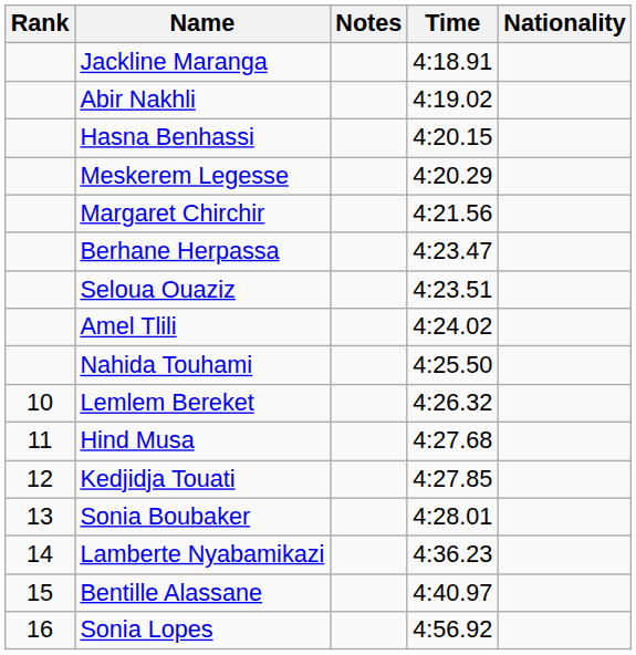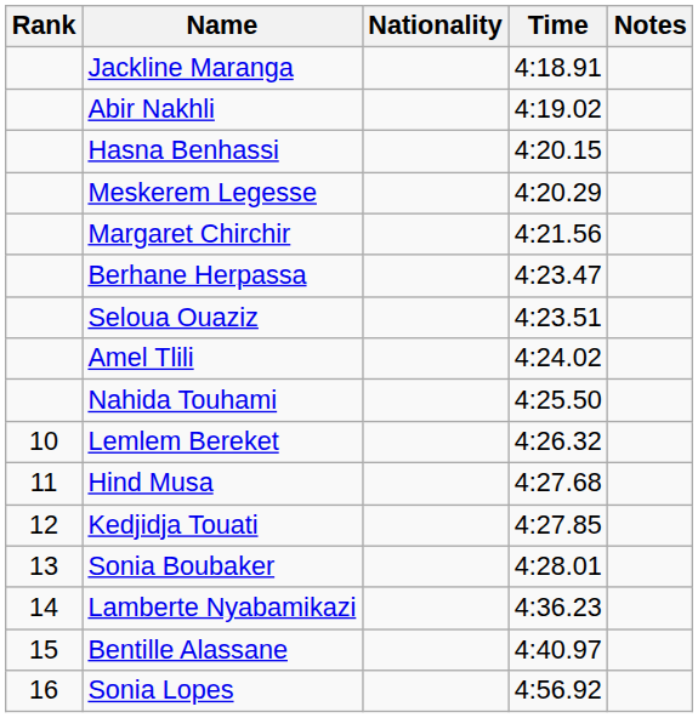 <table class="wikitable sortable" style="text-align:center">
 <tr>
 <th>Rank</th>
 <th>Name</th>
+<th>Nationality</th>
+<th>Time</th>
 <th>Notes</th>
-<th>Time</th>
-<th>Nationality</th>
 </tr>
 <tr>
 <td></td>
 <td align=left><a href='#'>Jackline Maranga</a></td>
+<td align=left></td>
+<td>4:18.91</td>
 <td></td>
-<td>4:18.91</td>
-<td align=left></td>
 </tr>
 <tr>
 <td></td>
 <td align=left><a href='#'>Abir Nakhli</a></td>
+<td align=left></td>
+<td>4:19.02</td>
 <td></td>
-<td>4:19.02</td>
-<td align=left></td>
 </tr>
 <tr>
 <td></td>
 <td align=left><a href='#'>Hasna Benhassi</a></td>
+<td align=left></td>
+<td>4:20.15</td>
 <td></td>
-<td>4:20.15</td>
-<td align=left></td>
 </tr>
 <tr>
 <td></td>
 <td align=left><a href='#'>Meskerem Legesse</a></td>
+<td align=left></td>
+<td>4:20.29</td>
 <td></td>
-<td>4:20.29</td>
-<td align=left></td>
 </tr>
 <tr>
 <td></td>
 <td align=left><a href='#'>Margaret Chirchir</a></td>
+<td align=left></td>
+<td>4:21.56</td>
 <td></td>
-<td>4:21.56</td>
-<td align=left></td>
 </tr>
 <tr>
 <td></td>
 <td align=left><a href='#'>Berhane Herpassa</a></td>
+<td align=left></td>
+<td>4:23.47</td>
 <td></td>
-<td>4:23.47</td>
-<td align=left></td>
 </tr>
 <tr>
 <td></td>
 <td align=left><a href='#'>Seloua Ouaziz</a></td>
+<td align=left></td>
+<td>4:23.51</td>
 <td></td>
-<td>4:23.51</td>
-<td align=left></td>
 </tr>
 <tr>
 <td></td>
 <td align=left><a href='#'>Amel Tlili</a></td>
+<td align=left></td>
+<td>4:24.02</td>
 <td></td>
-<td>4:24.02</td>
-<td align=left></td>
 </tr>
 <tr>
 <td></td>
 <td align=left><a href='#'>Nahida Touhami</a></td>
+<td align=left></td>
+<td>4:25.50</td>
 <td></td>
-<td>4:25.50</td>
-<td align=left></td>
 </tr>
 <tr>
 <td>10</td>
 <td align=left><a href='#'>Lemlem Bereket</a></td>
+<td align=left></td>
+<td>4:26.32</td>
 <td></td>
-<td>4:26.32</td>
-<td align=left></td>
 </tr>
 <tr>
 <td>11</td>
 <td align=left><a href='#'>Hind Musa</a></td>
+<td align=left></td>
+<td>4:27.68</td>
 <td></td>
-<td>4:27.68</td>
-<td align=left></td>
 </tr>
 <tr>
 <td>12</td>
 <td align=left><a href='#'>Kedjidja Touati</a></td>
+<td align=left></td>
+<td>4:27.85</td>
 <td></td>
-<td>4:27.85</td>
-<td align=left></td>
 </tr>
 <tr>
 <td>13</td>
 <td align=left><a href='#'>Sonia Boubaker</a></td>
+<td align=left></td>
+<td>4:28.01</td>
 <td></td>
-<td>4:28.01</td>
-<td align=left></td>
 </tr>
 <tr>
 <td>14</td>
 <td align=left><a href='#'>Lamberte Nyabamikazi</a></td>
+<td align=left></td>
+<td>4:36.23</td>
 <td></td>
-<td>4:36.23</td>
-<td align=left></td>
 </tr>
 <tr>
 <td>15</td>
 <td align=left><a href='#'>Bentille Alassane</a></td>
+<td align=left></td>
+<td>4:40.97</td>
 <td></td>
-<td>4:40.97</td>
-<td align=left></td>
 </tr>
 <tr>
 <td>16</td>
 <td align=left><a href='#'>Sonia Lopes</a></td>
+<td align=left></td>
+<td>4:56.92</td>
 <td></td>
-<td>4:56.92</td>
-<td align=left></td>
 </tr>
 </table>
